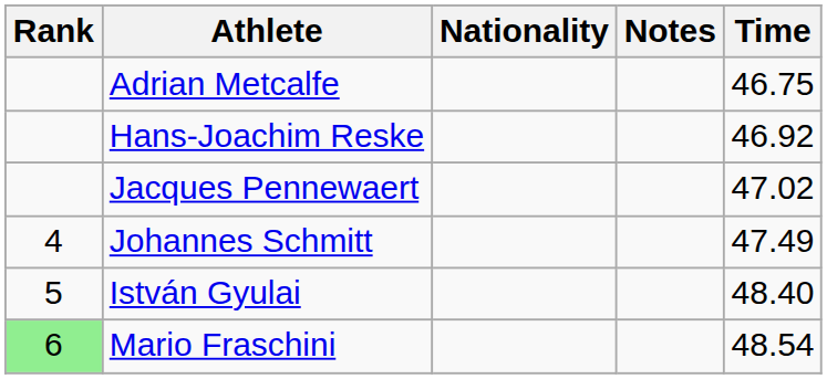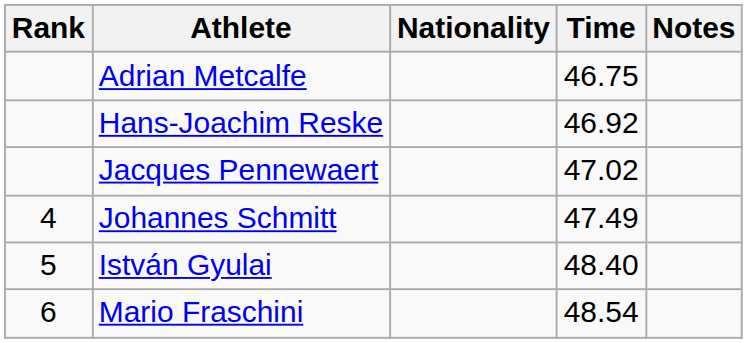 <table class="wikitable sortable" style="text-align:center">
 <tr>
 <th>Rank</th>
 <th>Athlete</th>
 <th>Nationality</th>
+<th>Time</th>
 <th>Notes</th>
-<th>Time</th>
 </tr>
 <tr>
 <td></td>
 <td align=left><a href='#'>Adrian Metcalfe</a></td>
 <td align=left></td>
+<td>46.75</td>
 <td></td>
-<td>46.75</td>
 </tr>
 <tr>
 <td></td>
 <td align=left><a href='#'>Hans-Joachim Reske</a></td>
 <td align=left></td>
+<td>46.92</td>
 <td></td>
-<td>46.92</td>
 </tr>
 <tr>
 <td></td>
 <td align=left><a href='#'>Jacques Pennewaert</a></td>
 <td align=left></td>
+<td>47.02</td>
 <td></td>
-<td>47.02</td>
 </tr>
 <tr>
 <td>4</td>
 <td align=left><a href='#'>Johannes Schmitt</a></td>
 <td align=left></td>
+<td>47.49</td>
 <td></td>
-<td>47.49</td>
 </tr>
 <tr>
 <td>5</td>
 <td align=left><a href='#'>István Gyulai</a></td>
 <td align=left></td>
+<td>48.40</td>
 <td></td>
-<td>48.40</td>
 </tr>
 <tr>
-<td style="background: lightgreen;">6</td>
+<td>6</td>
 <td align=left><a href='#'>Mario Fraschini</a></td>
 <td align=left></td>
+<td>48.54</td>
 <td></td>
-<td>48.54</td>
 </tr>
 </table>
